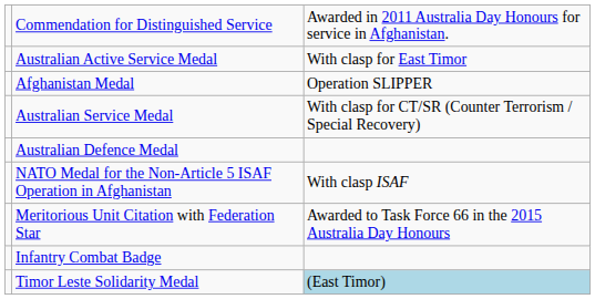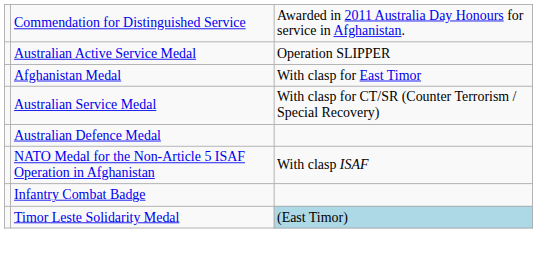 <table class="wikitable">
 <tr>
 <td></td>
 <td><a href='#'>Commendation for Distinguished Service</a></td>
 <td>Awarded in <a href='#'>2011 Australia Day Honours</a> for service in <a href='#'>Afghanistan</a>.</td>
 </tr>
 <tr>
 <td></td>
 <td><a href='#'>Australian Active Service Medal</a></td>
-<td>With clasp for <a href='#'>East Timor</a></td>
+<td>Operation SLIPPER</td>
 </tr>
 <tr>
 <td></td>
 <td><a href='#'>Afghanistan Medal</a></td>
-<td>Operation SLIPPER</td>
+<td>With clasp for <a href='#'>East Timor</a></td>
 </tr>
 <tr>
 <td></td>
 <td><a href='#'>Australian Service Medal</a></td>
 <td>With clasp for CT/SR (Counter Terrorism / Special Recovery)</td>
 </tr>
 <tr>
 <td></td>
 <td><a href='#'>Australian Defence Medal</a></td>
 <td></td>
 </tr>
 <tr>
 <td></td>
 <td><a href='#'>NATO Medal for the Non-Article 5 ISAF Operation in Afghanistan</a></td>
 <td>With clasp <em>ISAF</em></td>
 </tr>
 <tr>
 <td></td>
-<td><a href='#'>Meritorious Unit Citation</a> with <a href='#'>Federation Star</a></td>
-<td>Awarded to Task Force 66 in the <a href='#'>2015 Australia Day Honours</a></td>
-</tr>
-<tr>
-<td></td>
 <td><a href='#'>Infantry Combat Badge</a></td>
 <td></td>
 </tr>
 <tr>
 <td></td>
 <td><a href='#'>Timor Leste Solidarity Medal</a></td>
 <td style="background: lightblue;">(East Timor)</td>
 </tr>
 </table>
